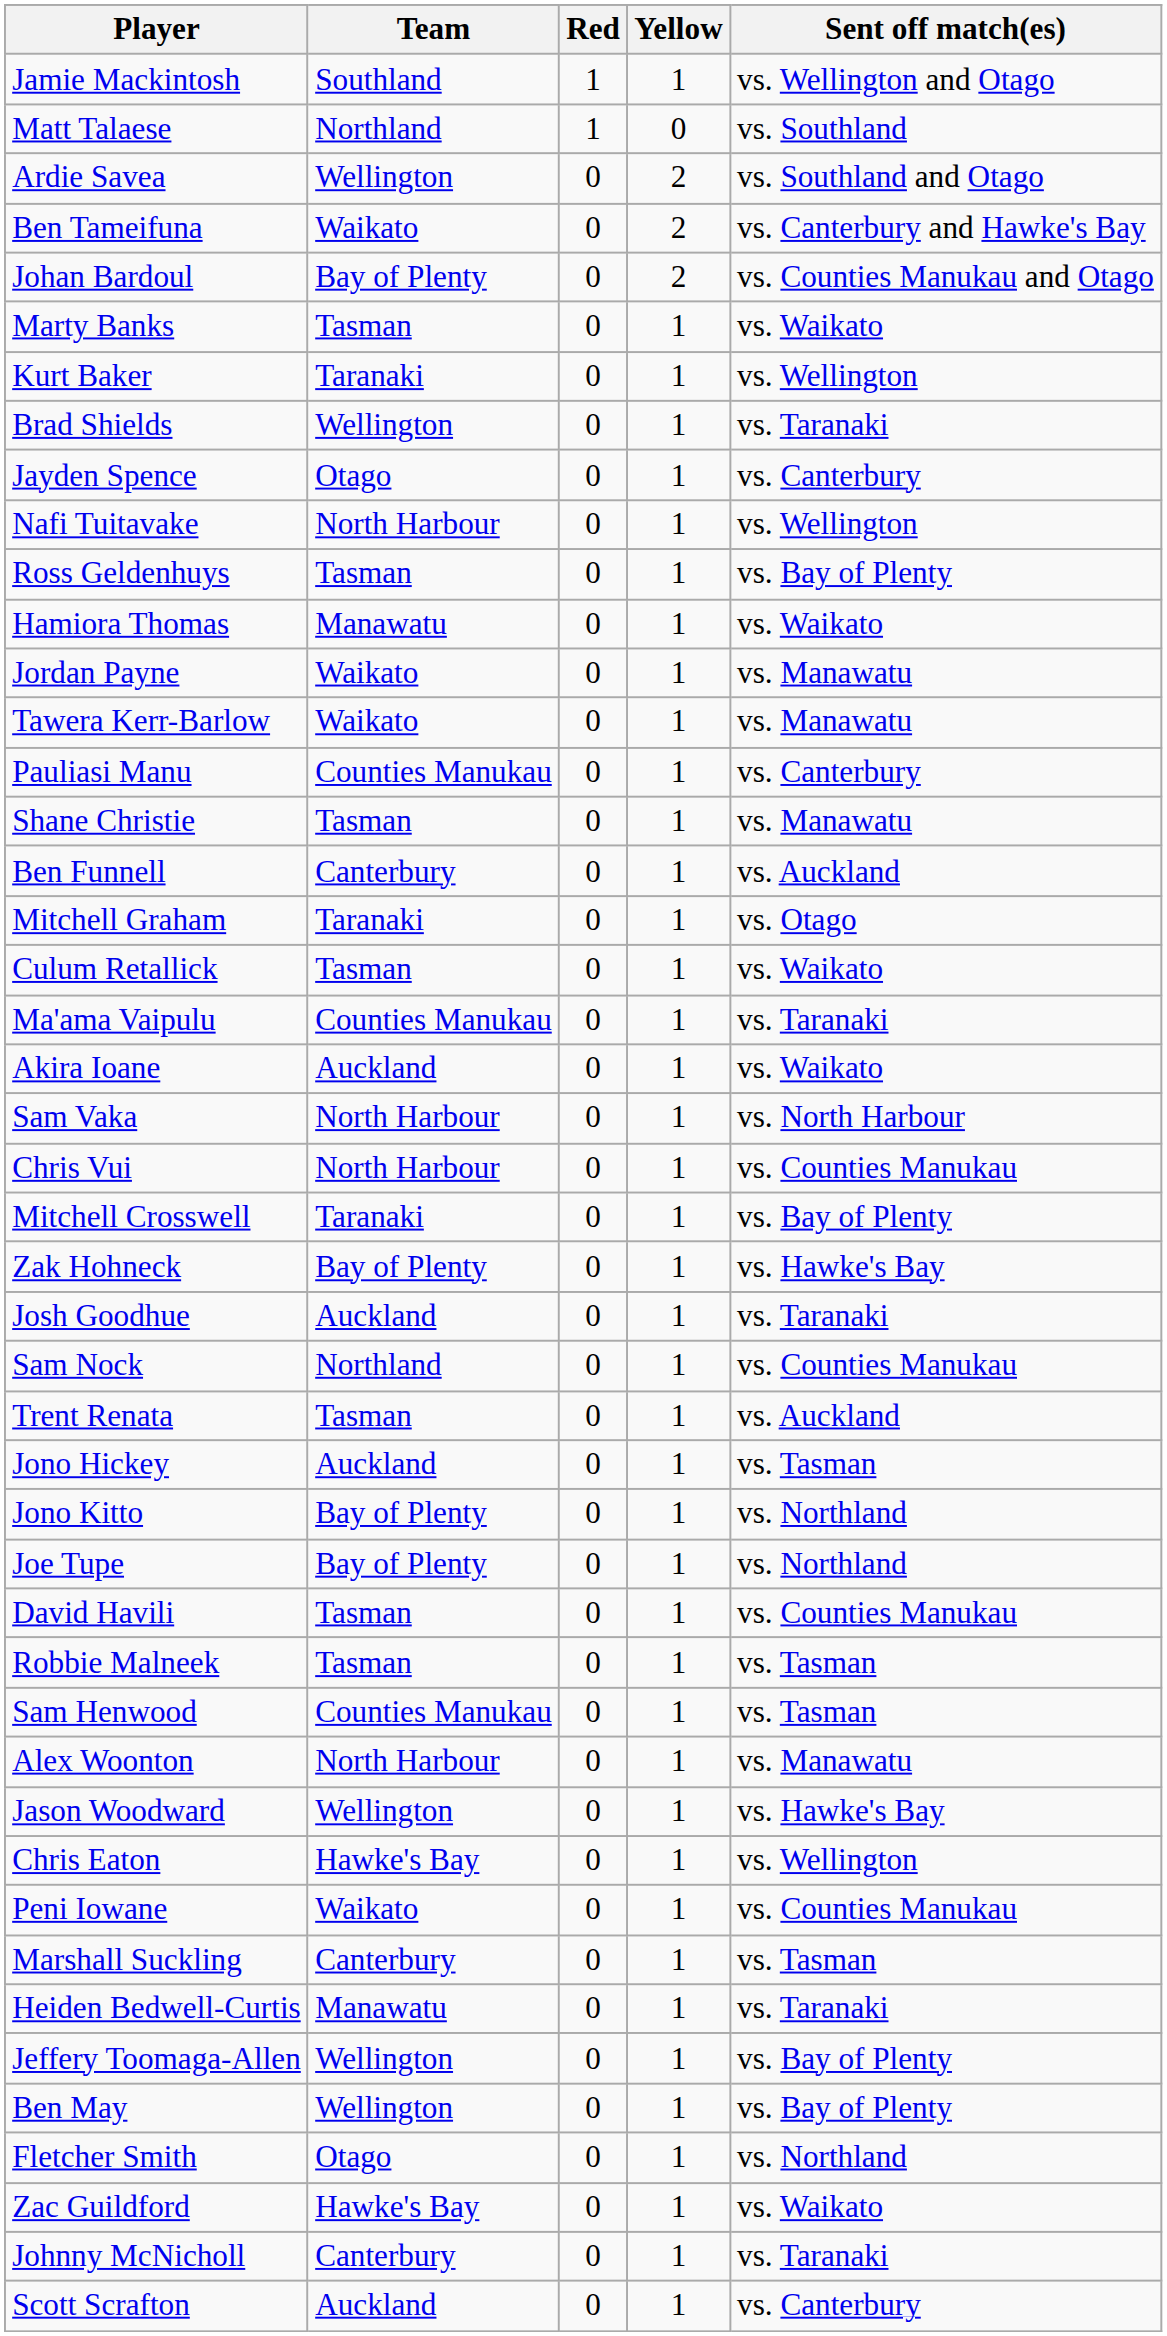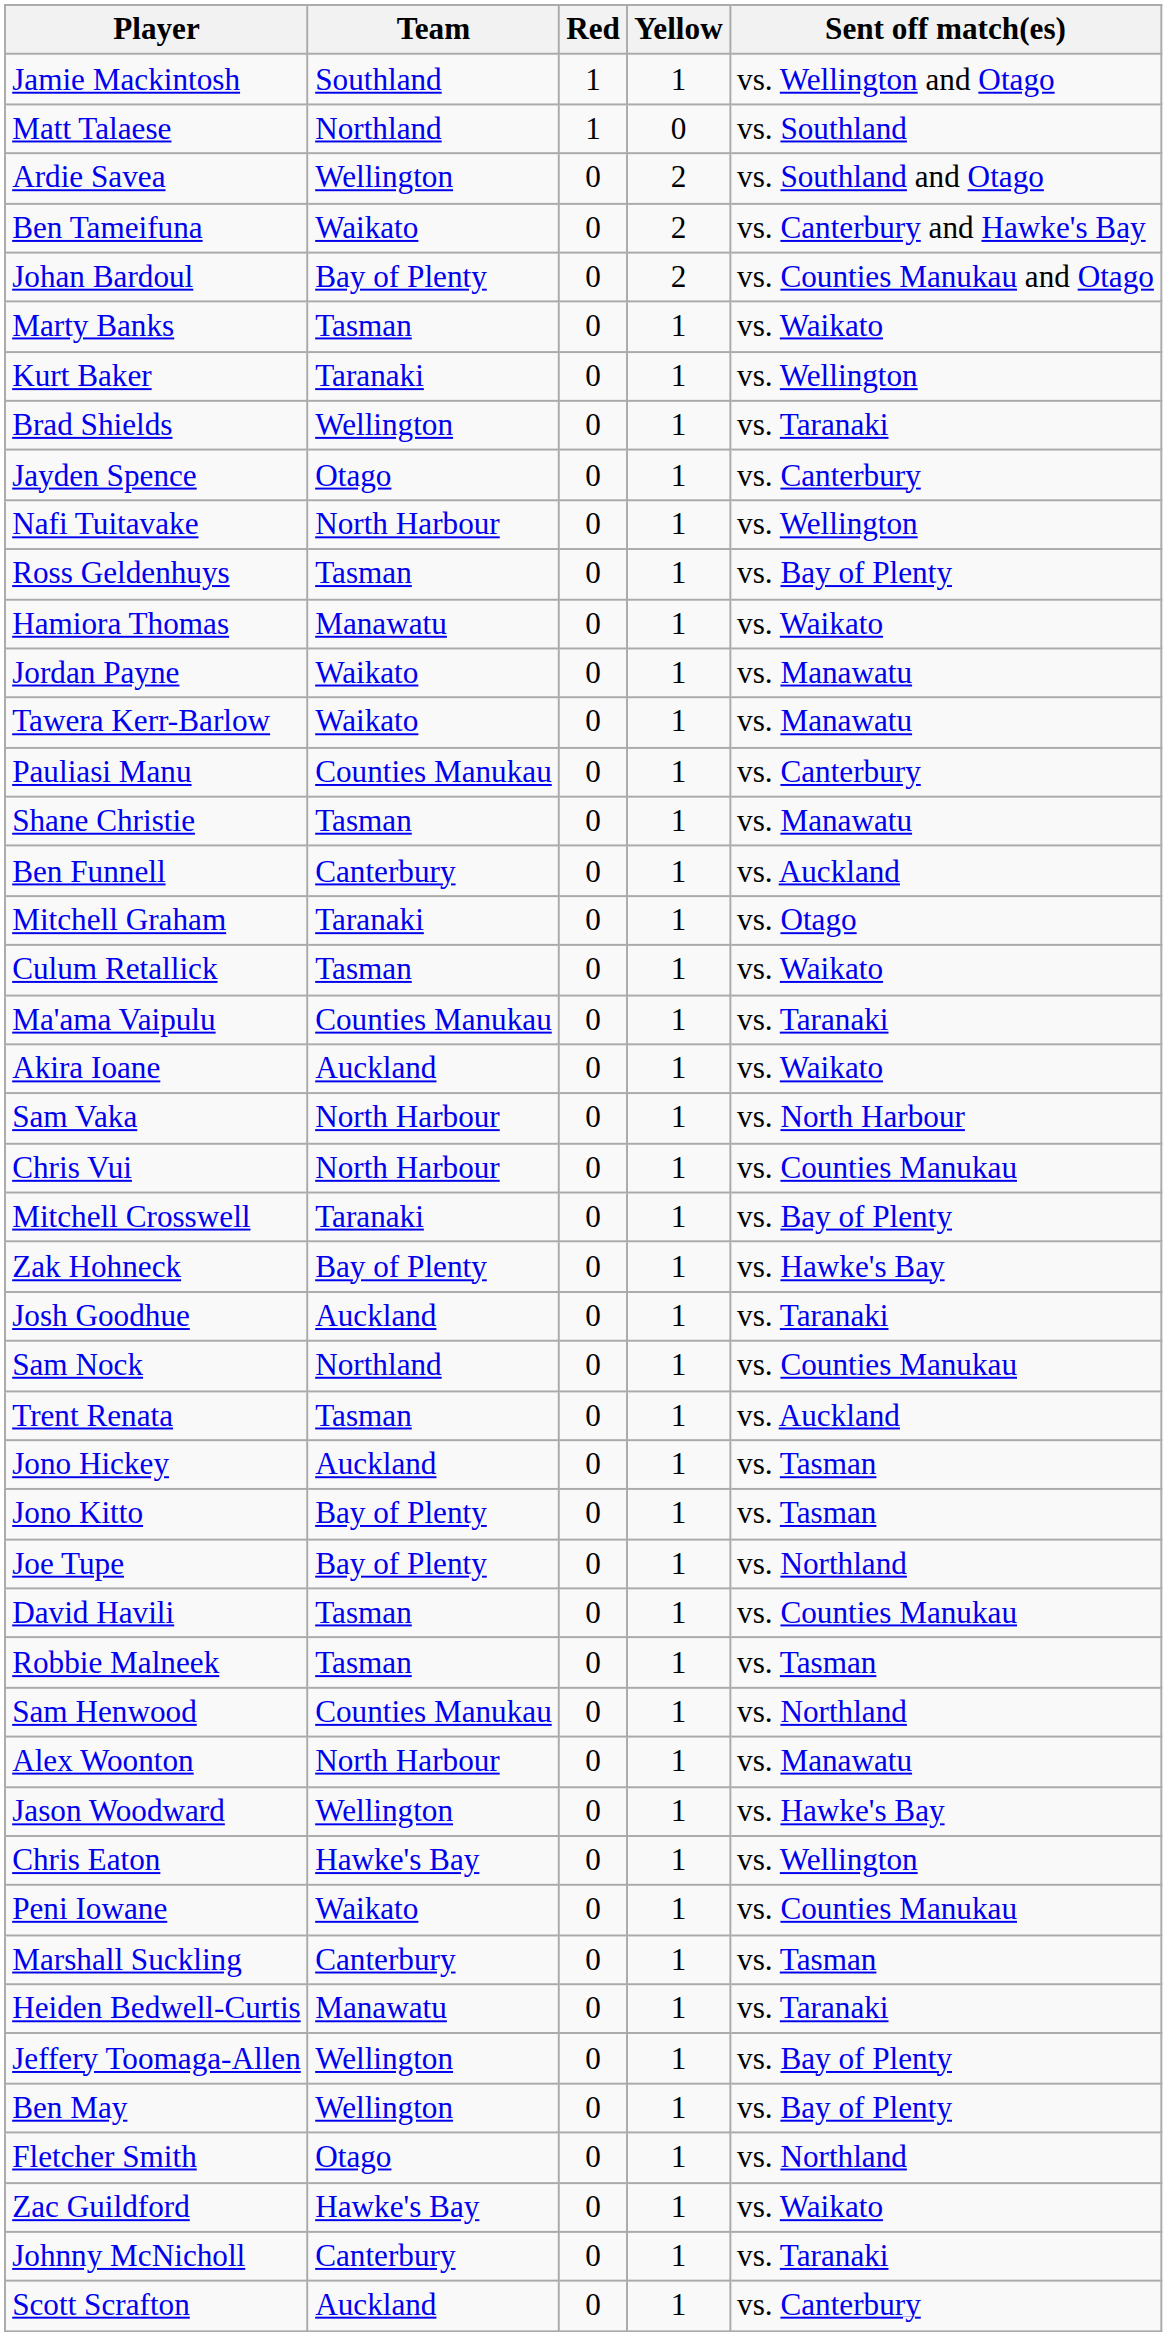 <table class="wikitable" style="text-align:center">
 <tr>
 <th>Player</th>
 <th>Team</th>
 <th> Red</th>
 <th> Yellow</th>
 <th>Sent off match(es)</th>
 </tr>
 <tr>
 <td style="text-align:left"><a href='#'>Jamie Mackintosh</a></td>
 <td style="text-align:left"><a href='#'>Southland</a></td>
 <td>1</td>
 <td>1</td>
 <td style="text-align:left">vs. <a href='#'>Wellington</a> and <a href='#'>Otago</a></td>
 </tr>
 <tr>
 <td style="text-align:left"><a href='#'>Matt Talaese</a></td>
 <td style="text-align:left"><a href='#'>Northland</a></td>
 <td>1</td>
 <td>0</td>
 <td style="text-align:left">vs. <a href='#'>Southland</a></td>
 </tr>
 <tr>
 <td style="text-align:left"><a href='#'>Ardie Savea</a></td>
 <td style="text-align:left"><a href='#'>Wellington</a></td>
 <td>0</td>
 <td>2</td>
 <td style="text-align:left">vs. <a href='#'>Southland</a> and <a href='#'>Otago</a></td>
 </tr>
 <tr>
 <td style="text-align:left"><a href='#'>Ben Tameifuna</a></td>
 <td style="text-align:left"><a href='#'>Waikato</a></td>
 <td>0</td>
 <td>2</td>
 <td style="text-align:left">vs. <a href='#'>Canterbury</a> and <a href='#'>Hawke's Bay</a></td>
 </tr>
 <tr>
 <td style="text-align:left"><a href='#'>Johan Bardoul</a></td>
 <td style="text-align:left"><a href='#'>Bay of Plenty</a></td>
 <td>0</td>
 <td>2</td>
 <td style="text-align:left">vs. <a href='#'>Counties Manukau</a> and <a href='#'>Otago</a></td>
 </tr>
 <tr>
 <td style="text-align:left"><a href='#'>Marty Banks</a></td>
 <td style="text-align:left"><a href='#'>Tasman</a></td>
 <td>0</td>
 <td>1</td>
 <td style="text-align:left">vs. <a href='#'>Waikato</a></td>
 </tr>
 <tr>
 <td style="text-align:left"><a href='#'>Kurt Baker</a></td>
 <td style="text-align:left"><a href='#'>Taranaki</a></td>
 <td>0</td>
 <td>1</td>
 <td style="text-align:left">vs. <a href='#'>Wellington</a></td>
 </tr>
 <tr>
 <td style="text-align:left"><a href='#'>Brad Shields</a></td>
 <td style="text-align:left"><a href='#'>Wellington</a></td>
 <td>0</td>
 <td>1</td>
 <td style="text-align:left">vs. <a href='#'>Taranaki</a></td>
 </tr>
 <tr>
 <td style="text-align:left"><a href='#'>Jayden Spence</a></td>
 <td style="text-align:left"><a href='#'>Otago</a></td>
 <td>0</td>
 <td>1</td>
 <td style="text-align:left">vs. <a href='#'>Canterbury</a></td>
 </tr>
 <tr>
 <td style="text-align:left"><a href='#'>Nafi Tuitavake</a></td>
 <td style="text-align:left"><a href='#'>North Harbour</a></td>
 <td>0</td>
 <td>1</td>
 <td style="text-align:left">vs. <a href='#'>Wellington</a></td>
 </tr>
 <tr>
 <td style="text-align:left"><a href='#'>Ross Geldenhuys</a></td>
 <td style="text-align:left"><a href='#'>Tasman</a></td>
 <td>0</td>
 <td>1</td>
 <td style="text-align:left">vs. <a href='#'>Bay of Plenty</a></td>
 </tr>
 <tr>
 <td style="text-align:left"><a href='#'>Hamiora Thomas</a></td>
 <td style="text-align:left"><a href='#'>Manawatu</a></td>
 <td>0</td>
 <td>1</td>
 <td style="text-align:left">vs. <a href='#'>Waikato</a></td>
 </tr>
 <tr>
 <td style="text-align:left"><a href='#'>Jordan Payne</a></td>
 <td style="text-align:left"><a href='#'>Waikato</a></td>
 <td>0</td>
 <td>1</td>
 <td style="text-align:left">vs. <a href='#'>Manawatu</a></td>
 </tr>
 <tr>
 <td style="text-align:left"><a href='#'>Tawera Kerr-Barlow</a></td>
 <td style="text-align:left"><a href='#'>Waikato</a></td>
 <td>0</td>
 <td>1</td>
 <td style="text-align:left">vs. <a href='#'>Manawatu</a></td>
 </tr>
 <tr>
 <td style="text-align:left"><a href='#'>Pauliasi Manu</a></td>
 <td style="text-align:left"><a href='#'>Counties Manukau</a></td>
 <td>0</td>
 <td>1</td>
 <td style="text-align:left">vs. <a href='#'>Canterbury</a></td>
 </tr>
 <tr>
 <td style="text-align:left"><a href='#'>Shane Christie</a></td>
 <td style="text-align:left"><a href='#'>Tasman</a></td>
 <td>0</td>
 <td>1</td>
 <td style="text-align:left">vs. <a href='#'>Manawatu</a></td>
 </tr>
 <tr>
 <td style="text-align:left"><a href='#'>Ben Funnell</a></td>
 <td style="text-align:left"><a href='#'>Canterbury</a></td>
 <td>0</td>
 <td>1</td>
 <td style="text-align:left">vs. <a href='#'>Auckland</a></td>
 </tr>
 <tr>
 <td style="text-align:left"><a href='#'>Mitchell Graham</a></td>
 <td style="text-align:left"><a href='#'>Taranaki</a></td>
 <td>0</td>
 <td>1</td>
 <td style="text-align:left">vs. <a href='#'>Otago</a></td>
 </tr>
 <tr>
 <td style="text-align:left"><a href='#'>Culum Retallick</a></td>
 <td style="text-align:left"><a href='#'>Tasman</a></td>
 <td>0</td>
 <td>1</td>
 <td style="text-align:left">vs. <a href='#'>Waikato</a></td>
 </tr>
 <tr>
 <td style="text-align:left"><a href='#'>Ma'ama Vaipulu</a></td>
 <td style="text-align:left"><a href='#'>Counties Manukau</a></td>
 <td>0</td>
 <td>1</td>
 <td style="text-align:left">vs. <a href='#'>Taranaki</a></td>
 </tr>
 <tr>
 <td style="text-align:left"><a href='#'>Akira Ioane</a></td>
 <td style="text-align:left"><a href='#'>Auckland</a></td>
 <td>0</td>
 <td>1</td>
 <td style="text-align:left">vs. <a href='#'>Waikato</a></td>
 </tr>
 <tr>
 <td style="text-align:left"><a href='#'>Sam Vaka</a></td>
 <td style="text-align:left"><a href='#'>North Harbour</a></td>
 <td>0</td>
 <td>1</td>
 <td style="text-align:left">vs. <a href='#'>North Harbour</a></td>
 </tr>
 <tr>
 <td style="text-align:left"><a href='#'>Chris Vui</a></td>
 <td style="text-align:left"><a href='#'>North Harbour</a></td>
 <td>0</td>
 <td>1</td>
 <td style="text-align:left">vs. <a href='#'>Counties Manukau</a></td>
 </tr>
 <tr>
 <td style="text-align:left"><a href='#'>Mitchell Crosswell</a></td>
 <td style="text-align:left"><a href='#'>Taranaki</a></td>
 <td>0</td>
 <td>1</td>
 <td style="text-align:left">vs. <a href='#'>Bay of Plenty</a></td>
 </tr>
 <tr>
 <td style="text-align:left"><a href='#'>Zak Hohneck</a></td>
 <td style="text-align:left"><a href='#'>Bay of Plenty</a></td>
 <td>0</td>
 <td>1</td>
 <td style="text-align:left">vs. <a href='#'>Hawke's Bay</a></td>
 </tr>
 <tr>
 <td style="text-align:left"><a href='#'>Josh Goodhue</a></td>
 <td style="text-align:left"><a href='#'>Auckland</a></td>
 <td>0</td>
 <td>1</td>
 <td style="text-align:left">vs. <a href='#'>Taranaki</a></td>
 </tr>
 <tr>
 <td style="text-align:left"><a href='#'>Sam Nock</a></td>
 <td style="text-align:left"><a href='#'>Northland</a></td>
 <td>0</td>
 <td>1</td>
 <td style="text-align:left">vs. <a href='#'>Counties Manukau</a></td>
 </tr>
 <tr>
 <td style="text-align:left"><a href='#'>Trent Renata</a></td>
 <td style="text-align:left"><a href='#'>Tasman</a></td>
 <td>0</td>
 <td>1</td>
 <td style="text-align:left">vs. <a href='#'>Auckland</a></td>
 </tr>
 <tr>
 <td style="text-align:left"><a href='#'>Jono Hickey</a></td>
 <td style="text-align:left"><a href='#'>Auckland</a></td>
 <td>0</td>
 <td>1</td>
 <td style="text-align:left">vs. <a href='#'>Tasman</a></td>
 </tr>
 <tr>
 <td style="text-align:left"><a href='#'>Jono Kitto</a></td>
 <td style="text-align:left"><a href='#'>Bay of Plenty</a></td>
 <td>0</td>
 <td>1</td>
-<td style="text-align:left">vs. <a href='#'>Northland</a></td>
+<td style="text-align:left">vs. <a href='#'>Tasman</a></td>
 </tr>
 <tr>
 <td style="text-align:left"><a href='#'>Joe Tupe</a></td>
 <td style="text-align:left"><a href='#'>Bay of Plenty</a></td>
 <td>0</td>
 <td>1</td>
 <td style="text-align:left">vs. <a href='#'>Northland</a></td>
 </tr>
 <tr>
 <td style="text-align:left"><a href='#'>David Havili</a></td>
 <td style="text-align:left"><a href='#'>Tasman</a></td>
 <td>0</td>
 <td>1</td>
 <td style="text-align:left">vs. <a href='#'>Counties Manukau</a></td>
 </tr>
 <tr>
 <td style="text-align:left"><a href='#'>Robbie Malneek</a></td>
 <td style="text-align:left"><a href='#'>Tasman</a></td>
 <td>0</td>
 <td>1</td>
 <td style="text-align:left">vs. <a href='#'>Tasman</a></td>
 </tr>
 <tr>
 <td style="text-align:left"><a href='#'>Sam Henwood</a></td>
 <td style="text-align:left"><a href='#'>Counties Manukau</a></td>
 <td>0</td>
 <td>1</td>
-<td style="text-align:left">vs. <a href='#'>Tasman</a></td>
+<td style="text-align:left">vs. <a href='#'>Northland</a></td>
 </tr>
 <tr>
 <td style="text-align:left"><a href='#'>Alex Woonton</a></td>
 <td style="text-align:left"><a href='#'>North Harbour</a></td>
 <td>0</td>
 <td>1</td>
 <td style="text-align:left">vs. <a href='#'>Manawatu</a></td>
 </tr>
 <tr>
 <td style="text-align:left"><a href='#'>Jason Woodward</a></td>
 <td style="text-align:left"><a href='#'>Wellington</a></td>
 <td>0</td>
 <td>1</td>
 <td style="text-align:left">vs. <a href='#'>Hawke's Bay</a></td>
 </tr>
 <tr>
 <td style="text-align:left"><a href='#'>Chris Eaton</a></td>
 <td style="text-align:left"><a href='#'>Hawke's Bay</a></td>
 <td>0</td>
 <td>1</td>
 <td style="text-align:left">vs. <a href='#'>Wellington</a></td>
 </tr>
 <tr>
 <td style="text-align:left"><a href='#'>Peni Iowane</a></td>
 <td style="text-align:left"><a href='#'>Waikato</a></td>
 <td>0</td>
 <td>1</td>
 <td style="text-align:left">vs. <a href='#'>Counties Manukau</a></td>
 </tr>
 <tr>
 <td style="text-align:left"><a href='#'>Marshall Suckling</a></td>
 <td style="text-align:left"><a href='#'>Canterbury</a></td>
 <td>0</td>
 <td>1</td>
 <td style="text-align:left">vs. <a href='#'>Tasman</a></td>
 </tr>
 <tr>
 <td style="text-align:left"><a href='#'>Heiden Bedwell-Curtis</a></td>
 <td style="text-align:left"><a href='#'>Manawatu</a></td>
 <td>0</td>
 <td>1</td>
 <td style="text-align:left">vs. <a href='#'>Taranaki</a></td>
 </tr>
 <tr>
 <td style="text-align:left"><a href='#'>Jeffery Toomaga-Allen</a></td>
 <td style="text-align:left"><a href='#'>Wellington</a></td>
 <td>0</td>
 <td>1</td>
 <td style="text-align:left">vs. <a href='#'>Bay of Plenty</a></td>
 </tr>
 <tr>
 <td style="text-align:left"><a href='#'>Ben May</a></td>
 <td style="text-align:left"><a href='#'>Wellington</a></td>
 <td>0</td>
 <td>1</td>
 <td style="text-align:left">vs. <a href='#'>Bay of Plenty</a></td>
 </tr>
 <tr>
 <td style="text-align:left"><a href='#'>Fletcher Smith</a></td>
 <td style="text-align:left"><a href='#'>Otago</a></td>
 <td>0</td>
 <td>1</td>
 <td style="text-align:left">vs. <a href='#'>Northland</a></td>
 </tr>
 <tr>
 <td style="text-align:left"><a href='#'>Zac Guildford</a></td>
 <td style="text-align:left"><a href='#'>Hawke's Bay</a></td>
 <td>0</td>
 <td>1</td>
 <td style="text-align:left">vs. <a href='#'>Waikato</a></td>
 </tr>
 <tr>
 <td style="text-align:left"><a href='#'>Johnny McNicholl</a></td>
 <td style="text-align:left"><a href='#'>Canterbury</a></td>
 <td>0</td>
 <td>1</td>
 <td style="text-align:left">vs. <a href='#'>Taranaki</a></td>
 </tr>
 <tr>
 <td style="text-align:left"><a href='#'>Scott Scrafton</a></td>
 <td style="text-align:left"><a href='#'>Auckland</a></td>
 <td>0</td>
 <td>1</td>
 <td style="text-align:left">vs. <a href='#'>Canterbury</a></td>
 </tr>
 </table>
